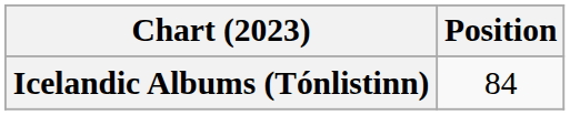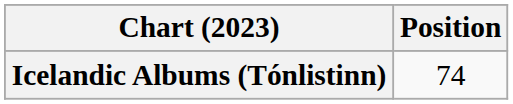 <table class="wikitable plainrowheaders" style="text-align:center">
 <tr>
 <th scope="col">Chart (2023)</th>
 <th scope="col">Position</th>
 </tr>
 <tr>
 <th scope="row">Icelandic Albums (Tónlistinn)</th>
-<td>84</td>
+<td>74</td>
 </tr>
 </table>
